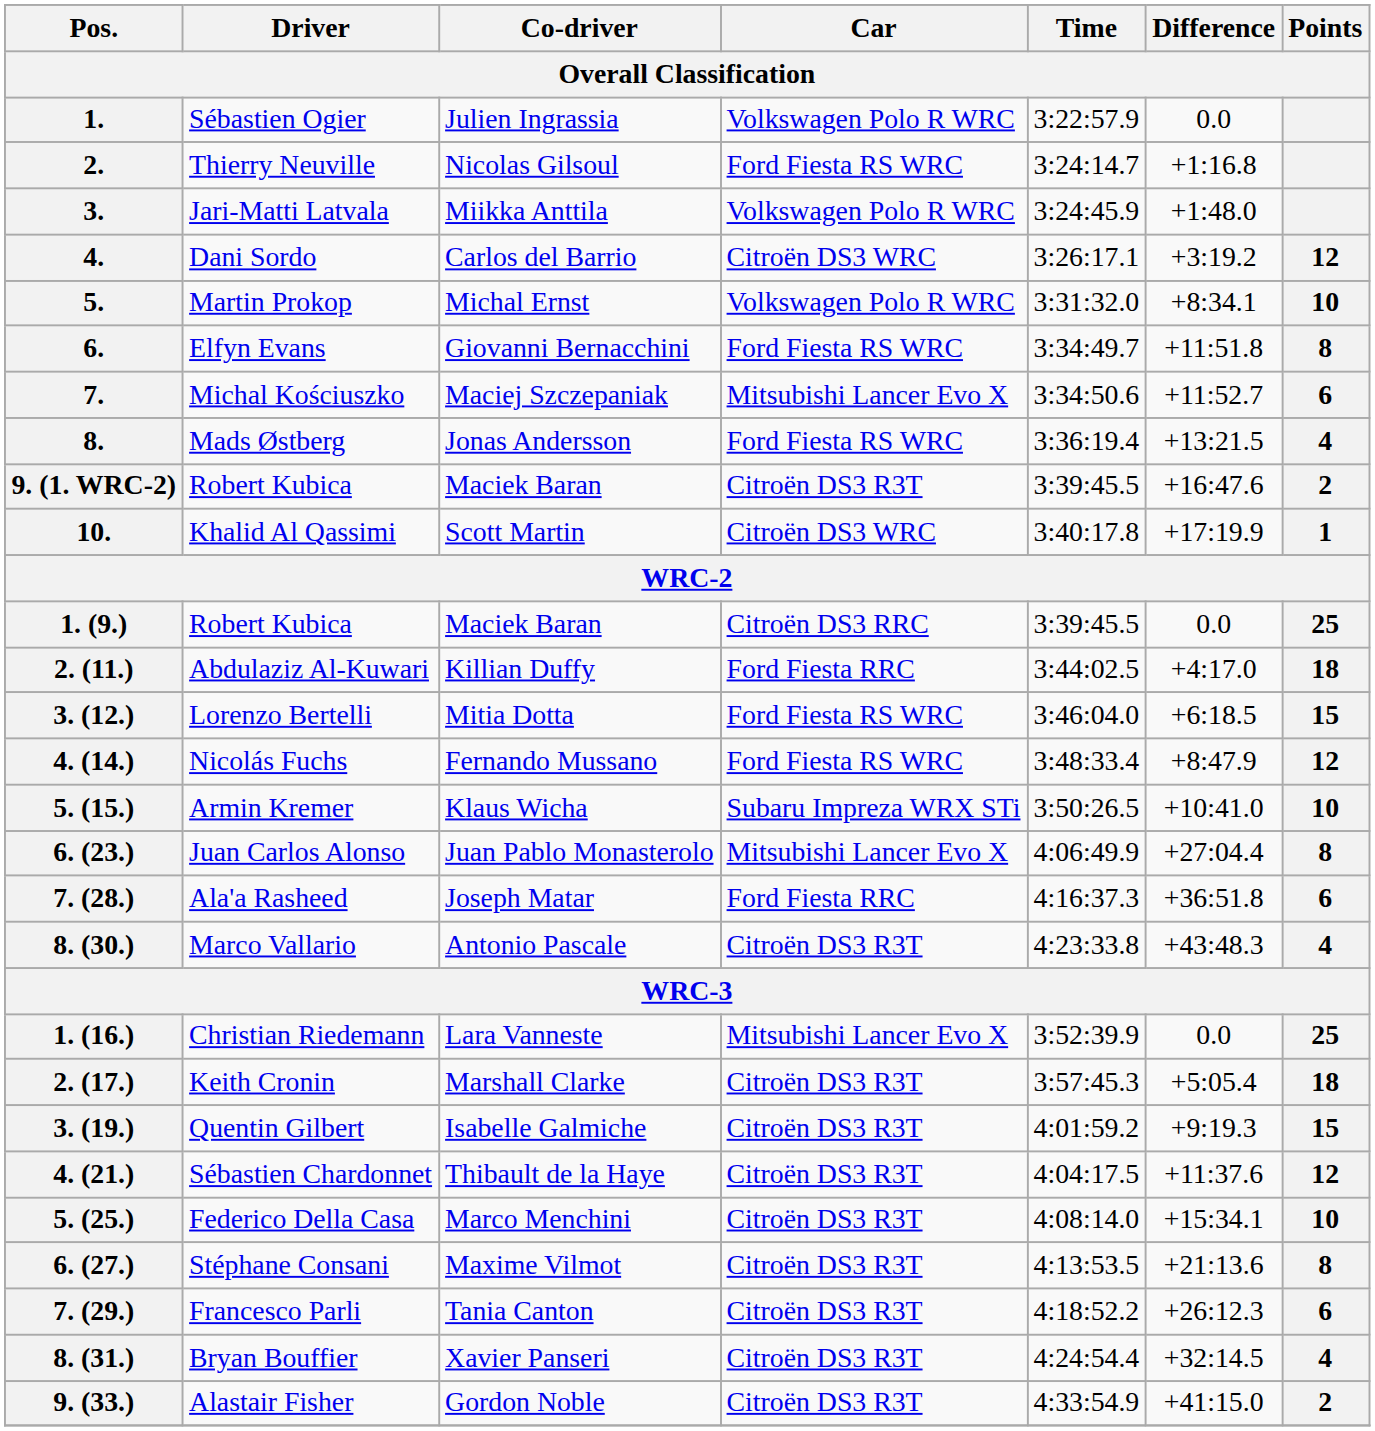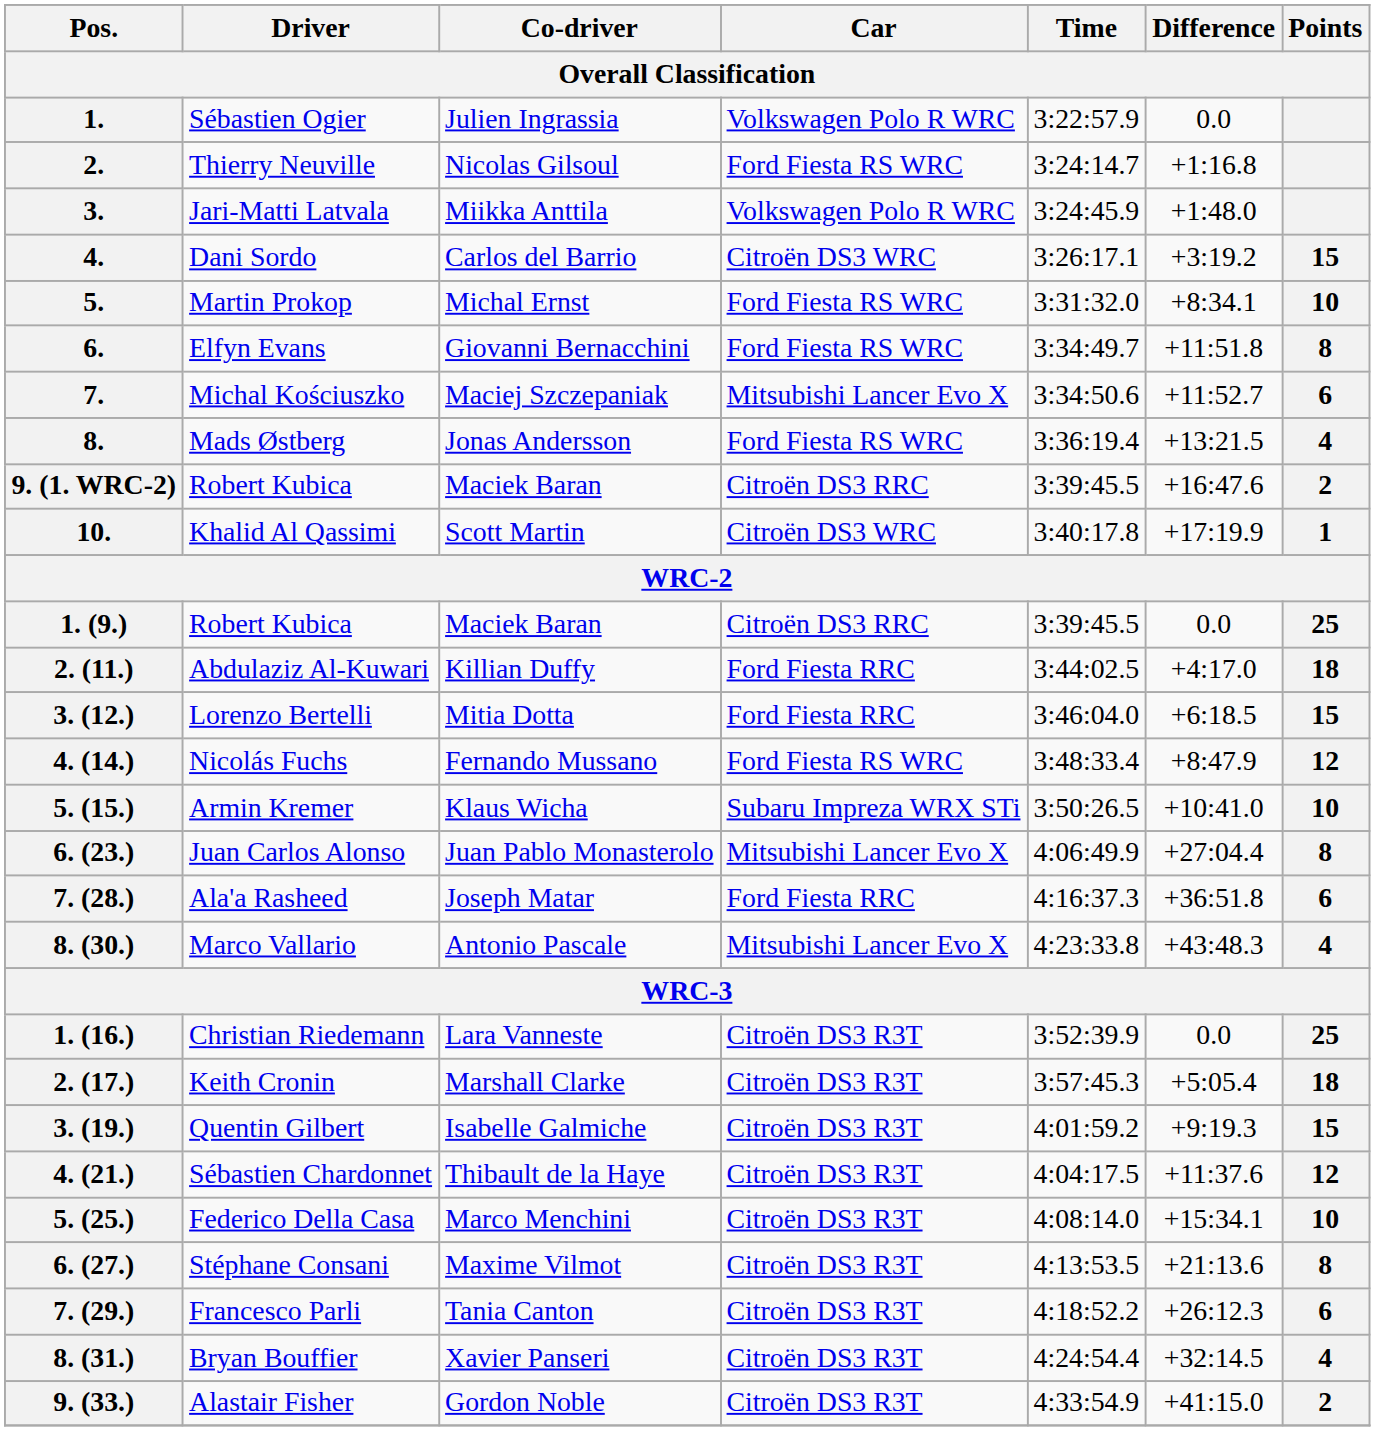 <table class="wikitable" style="; font-size: 90%; max-width: 950px;">
 <tr>
 <th>Pos.</th>
 <th>Driver</th>
 <th>Co-driver</th>
 <th>Car</th>
 <th>Time</th>
 <th>Difference</th>
 <th>Points</th>
 </tr>
 <tr>
 <th colspan=7>Overall Classification</th>
 </tr>
 <tr>
 <th>1.</th>
 <td> <a href='#'>Sébastien Ogier</a></td>
 <td> <a href='#'>Julien Ingrassia</a></td>
 <td><a href='#'>Volkswagen Polo R WRC</a></td>
 <td align="center">3:22:57.9</td>
 <td align="center">0.0</td>
 <th></th>
 </tr>
 <tr>
 <th>2.</th>
 <td> <a href='#'>Thierry Neuville</a></td>
 <td> <a href='#'>Nicolas Gilsoul</a></td>
 <td><a href='#'>Ford Fiesta RS WRC</a></td>
 <td align="center">3:24:14.7</td>
 <td align="center">+1:16.8</td>
 <th></th>
 </tr>
 <tr>
 <th>3.</th>
 <td> <a href='#'>Jari-Matti Latvala</a></td>
 <td> <a href='#'>Miikka Anttila</a></td>
 <td><a href='#'>Volkswagen Polo R WRC</a></td>
 <td align="center">3:24:45.9</td>
 <td align="center">+1:48.0</td>
 <th></th>
 </tr>
 <tr>
 <th>4.</th>
 <td> <a href='#'>Dani Sordo</a></td>
 <td> <a href='#'>Carlos del Barrio</a></td>
 <td><a href='#'>Citroën DS3 WRC</a></td>
 <td align="center">3:26:17.1</td>
 <td align="center">+3:19.2</td>
-<th>12</th>
+<th>15</th>
 </tr>
 <tr>
 <th>5.</th>
 <td> <a href='#'>Martin Prokop</a></td>
 <td> <a href='#'>Michal Ernst</a></td>
-<td><a href='#'>Volkswagen Polo R WRC</a></td>
+<td><a href='#'>Ford Fiesta RS WRC</a></td>
 <td align="center">3:31:32.0</td>
 <td align="center">+8:34.1</td>
 <th>10</th>
 </tr>
 <tr>
 <th>6.</th>
 <td> <a href='#'>Elfyn Evans</a></td>
 <td> <a href='#'>Giovanni Bernacchini</a></td>
 <td><a href='#'>Ford Fiesta RS WRC</a></td>
 <td align="center">3:34:49.7</td>
 <td align="center">+11:51.8</td>
 <th>8</th>
 </tr>
 <tr>
 <th>7.</th>
 <td> <a href='#'>Michal Kościuszko</a></td>
 <td> <a href='#'>Maciej Szczepaniak</a></td>
 <td><a href='#'>Mitsubishi Lancer Evo X</a></td>
 <td align="center">3:34:50.6</td>
 <td align="center">+11:52.7</td>
 <th>6</th>
 </tr>
 <tr>
 <th>8.</th>
 <td> <a href='#'>Mads Østberg</a></td>
 <td> <a href='#'>Jonas Andersson</a></td>
 <td><a href='#'>Ford Fiesta RS WRC</a></td>
 <td align="center">3:36:19.4</td>
 <td align="center">+13:21.5</td>
 <th>4</th>
 </tr>
 <tr>
 <th>9. (1. WRC-2)</th>
 <td> <a href='#'>Robert Kubica</a></td>
 <td> <a href='#'>Maciek Baran</a></td>
-<td><a href='#'>Citroën DS3 R3T</a></td>
+<td><a href='#'>Citroën DS3 RRC</a></td>
 <td align="center">3:39:45.5</td>
 <td align="center">+16:47.6</td>
 <th>2</th>
 </tr>
 <tr>
 <th>10.</th>
 <td> <a href='#'>Khalid Al Qassimi</a></td>
 <td> <a href='#'>Scott Martin</a></td>
 <td><a href='#'>Citroën DS3 WRC</a></td>
 <td align="center">3:40:17.8</td>
 <td align="center">+17:19.9</td>
 <th>1</th>
 </tr>
 <tr>
 <th colspan=7><a href='#'>WRC-2</a></th>
 </tr>
 <tr>
 <th>1. (9.)</th>
 <td> <a href='#'>Robert Kubica</a></td>
 <td> <a href='#'>Maciek Baran</a></td>
 <td><a href='#'>Citroën DS3 RRC</a></td>
 <td align="center">3:39:45.5</td>
 <td align="center">0.0</td>
 <th>25</th>
 </tr>
 <tr>
 <th>2. (11.)</th>
 <td> <a href='#'>Abdulaziz Al-Kuwari</a></td>
 <td> <a href='#'>Killian Duffy</a></td>
 <td><a href='#'>Ford Fiesta RRC</a></td>
 <td align="center">3:44:02.5</td>
 <td align="center">+4:17.0</td>
 <th>18</th>
 </tr>
 <tr>
 <th>3. (12.)</th>
 <td> <a href='#'>Lorenzo Bertelli</a></td>
 <td> <a href='#'>Mitia Dotta</a></td>
-<td><a href='#'>Ford Fiesta RS WRC</a></td>
+<td><a href='#'>Ford Fiesta RRC</a></td>
 <td align="center">3:46:04.0</td>
 <td align="center">+6:18.5</td>
 <th>15</th>
 </tr>
 <tr>
 <th>4. (14.)</th>
 <td> <a href='#'>Nicolás Fuchs</a></td>
 <td> <a href='#'>Fernando Mussano</a></td>
 <td><a href='#'>Ford Fiesta RS WRC</a></td>
 <td align="center">3:48:33.4</td>
 <td align="center">+8:47.9</td>
 <th>12</th>
 </tr>
 <tr>
 <th>5. (15.)</th>
 <td> <a href='#'>Armin Kremer</a></td>
 <td> <a href='#'>Klaus Wicha</a></td>
 <td><a href='#'>Subaru Impreza WRX STi</a></td>
 <td align="center">3:50:26.5</td>
 <td align="center">+10:41.0</td>
 <th>10</th>
 </tr>
 <tr>
 <th>6. (23.)</th>
 <td> <a href='#'>Juan Carlos Alonso</a></td>
 <td> <a href='#'>Juan Pablo Monasterolo</a></td>
 <td><a href='#'>Mitsubishi Lancer Evo X</a></td>
 <td align="center">4:06:49.9</td>
 <td align="center">+27:04.4</td>
 <th>8</th>
 </tr>
 <tr>
 <th>7. (28.)</th>
 <td> <a href='#'>Ala'a Rasheed</a></td>
 <td> <a href='#'>Joseph Matar</a></td>
 <td><a href='#'>Ford Fiesta RRC</a></td>
 <td align="center">4:16:37.3</td>
 <td align="center">+36:51.8</td>
 <th>6</th>
 </tr>
 <tr>
 <th>8. (30.)</th>
 <td> <a href='#'>Marco Vallario</a></td>
 <td> <a href='#'>Antonio Pascale</a></td>
-<td><a href='#'>Citroën DS3 R3T</a></td>
+<td><a href='#'>Mitsubishi Lancer Evo X</a></td>
 <td align="center">4:23:33.8</td>
 <td align="center">+43:48.3</td>
 <th>4</th>
 </tr>
 <tr>
 <th colspan=7><a href='#'>WRC-3</a></th>
 </tr>
 <tr>
 <th>1. (16.)</th>
 <td> <a href='#'>Christian Riedemann</a></td>
 <td> <a href='#'>Lara Vanneste</a></td>
-<td><a href='#'>Mitsubishi Lancer Evo X</a></td>
+<td><a href='#'>Citroën DS3 R3T</a></td>
 <td align="center">3:52:39.9</td>
 <td align="center">0.0</td>
 <th>25</th>
 </tr>
 <tr>
 <th>2. (17.)</th>
 <td> <a href='#'>Keith Cronin</a></td>
 <td> <a href='#'>Marshall Clarke</a></td>
 <td><a href='#'>Citroën DS3 R3T</a></td>
 <td align="center">3:57:45.3</td>
 <td align="center">+5:05.4</td>
 <th>18</th>
 </tr>
 <tr>
 <th>3. (19.)</th>
 <td> <a href='#'>Quentin Gilbert</a></td>
 <td> <a href='#'>Isabelle Galmiche</a></td>
 <td><a href='#'>Citroën DS3 R3T</a></td>
 <td align="center">4:01:59.2</td>
 <td align="center">+9:19.3</td>
 <th>15</th>
 </tr>
 <tr>
 <th>4. (21.)</th>
 <td> <a href='#'>Sébastien Chardonnet</a></td>
 <td> <a href='#'>Thibault de la Haye</a></td>
 <td><a href='#'>Citroën DS3 R3T</a></td>
 <td align="center">4:04:17.5</td>
 <td align="center">+11:37.6</td>
 <th>12</th>
 </tr>
 <tr>
 <th>5. (25.)</th>
 <td> <a href='#'>Federico Della Casa</a></td>
 <td> <a href='#'>Marco Menchini</a></td>
 <td><a href='#'>Citroën DS3 R3T</a></td>
 <td align="center">4:08:14.0</td>
 <td align="center">+15:34.1</td>
 <th>10</th>
 </tr>
 <tr>
 <th>6. (27.)</th>
 <td> <a href='#'>Stéphane Consani</a></td>
 <td> <a href='#'>Maxime Vilmot</a></td>
 <td><a href='#'>Citroën DS3 R3T</a></td>
 <td align="center">4:13:53.5</td>
 <td align="center">+21:13.6</td>
 <th>8</th>
 </tr>
 <tr>
 <th>7. (29.)</th>
 <td> <a href='#'>Francesco Parli</a></td>
 <td> <a href='#'>Tania Canton</a></td>
 <td><a href='#'>Citroën DS3 R3T</a></td>
 <td align="center">4:18:52.2</td>
 <td align="center">+26:12.3</td>
 <th>6</th>
 </tr>
 <tr>
 <th>8. (31.)</th>
 <td> <a href='#'>Bryan Bouffier</a></td>
 <td> <a href='#'>Xavier Panseri</a></td>
 <td><a href='#'>Citroën DS3 R3T</a></td>
 <td align="center">4:24:54.4</td>
 <td align="center">+32:14.5</td>
 <th>4</th>
 </tr>
 <tr>
 <th>9. (33.)</th>
 <td> <a href='#'>Alastair Fisher</a></td>
 <td> <a href='#'>Gordon Noble</a></td>
 <td><a href='#'>Citroën DS3 R3T</a></td>
 <td align="center">4:33:54.9</td>
 <td align="center">+41:15.0</td>
 <th>2</th>
 </tr>
 <tr>
 </tr>
 </table>
